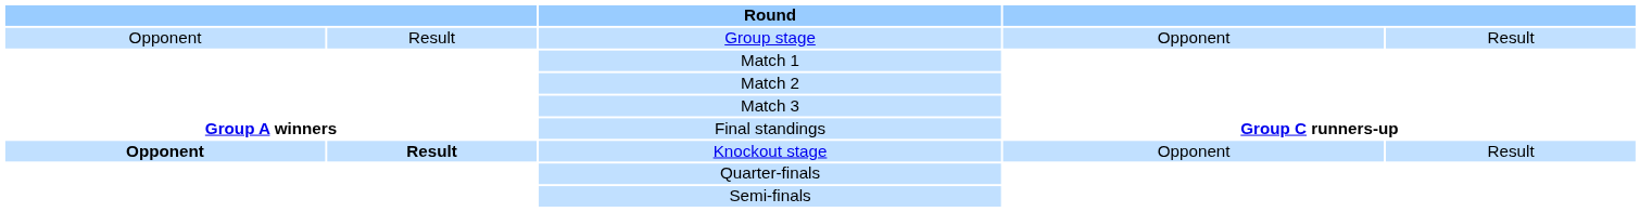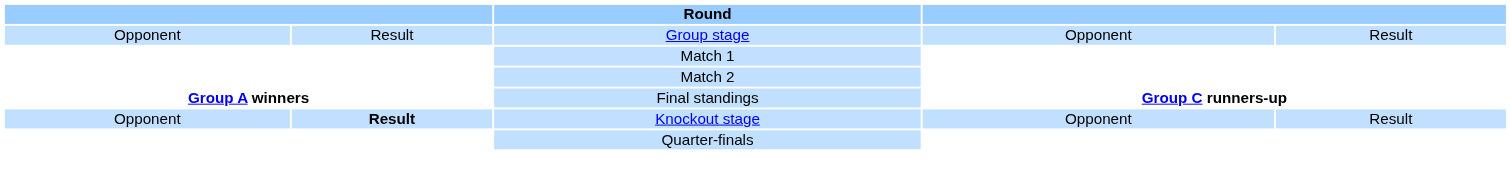 <table style="width:100%; text-align:center;">
 <tr style="vertical-align:top; background:#99CCFF;">
 <th colspan="2"></th>
 <th>Round</th>
 <th colspan="2"></th>
 </tr>
 <tr style="vertical-align:top; background:#C1E0FF;">
 <td>Opponent</td>
 <td>Result</td>
 <td><a href='#'>Group stage</a></td>
 <td>Opponent</td>
 <td>Result</td>
 </tr>
 <tr>
 <td style="text-align:left"></td>
 <td></td>
 <td style="background:#C1E0FF">Match 1</td>
 <td style="text-align:left"></td>
 <td></td>
 </tr>
 <tr>
 <td style="text-align:left"></td>
 <td></td>
 <td style="background:#C1E0FF">Match 2</td>
 <td style="text-align:left"></td>
 <td></td>
 </tr>
 <tr>
-<td style="text-align:left"></td>
-<td></td>
-<td style="background:#C1E0FF">Match 3</td>
-<td style="text-align:left"></td>
-<td></td>
-</tr>
-<tr>
 <td colspan="2" style="text-align:center"><strong><a href='#'>Group A</a> winners</strong><br><div></div></td>
 <td style="background:#C1E0FF">Final standings</td>
 <td colspan="2" style="text-align:center"><strong><a href='#'>Group C</a> runners-up</strong><br><div></div></td>
 </tr>
 <tr style="vertical-align:top; background:#C1E0FF">
-<td><strong>Opponent</strong></td>
+<td>Opponent</td>
 <td><strong>Result</strong></td>
 <td><a href='#'>Knockout stage</a></td>
 <td>Opponent</td>
 <td>Result</td>
 </tr>
 <tr>
 <td style="text-align:left"></td>
 <td></td>
 <td style="background:#C1E0FF">Quarter-finals</td>
 <td style="text-align:left"></td>
 <td></td>
 </tr>
-<tr>
-<td style="text-align:left"></td>
-<td> </td>
-<td style="background:#C1E0FF">Semi-finals</td>
-<td style="text-align:left"></td>
-<td></td>
-</tr>
 </table>
